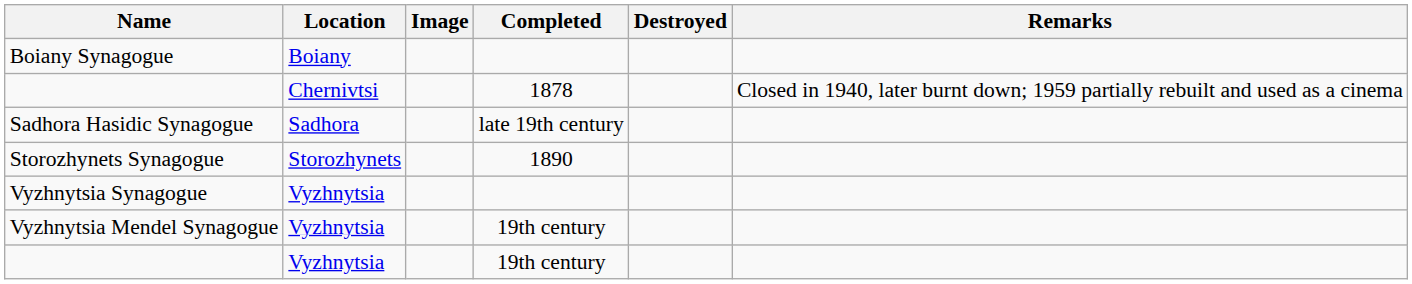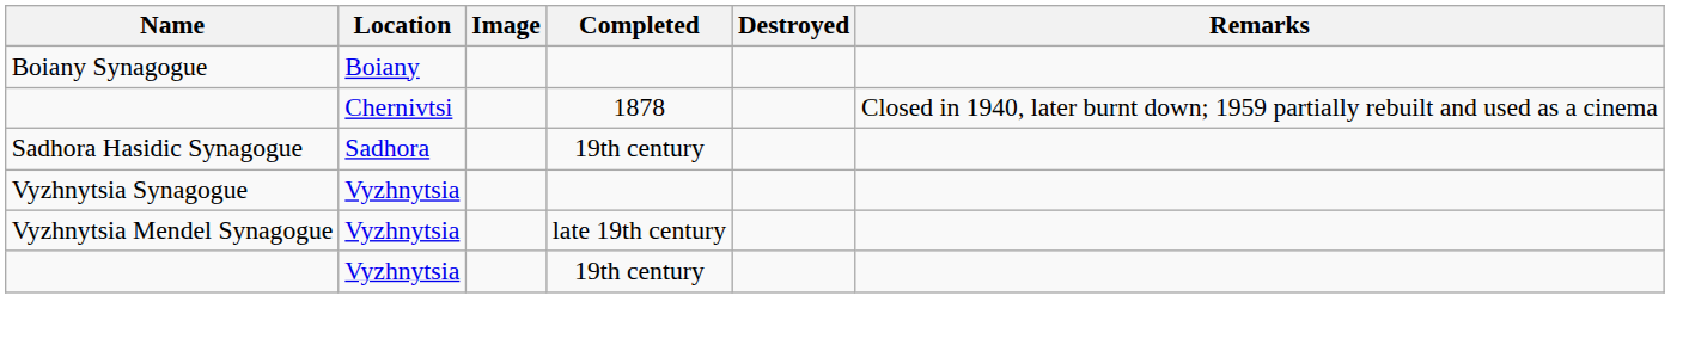 <table class="wikitable sortable">
 <tr>
 <th>Name</th>
 <th>Location</th>
 <th class="unsortable">Image</th>
 <th>Completed</th>
 <th>Destroyed</th>
 <th class="unsortable">Remarks</th>
 </tr>
 <tr>
 <td>Boiany Synagogue</td>
 <td><a href='#'>Boiany</a></td>
 <td></td>
 <td align=center></td>
 <td align=center></td>
 <td></td>
 </tr>
 <tr>
 <td></td>
 <td><a href='#'>Chernivtsi</a></td>
 <td></td>
 <td align=center>1878</td>
 <td align=center></td>
 <td>Closed in 1940, later burnt down; 1959 partially rebuilt and used as a cinema</td>
 </tr>
 <tr>
 <td>Sadhora Hasidic Synagogue</td>
 <td><a href='#'>Sadhora</a></td>
 <td></td>
-<td align=center>late 19th century</td>
-<td align=center></td>
-<td></td>
-</tr>
-<tr>
-<td>Storozhynets Synagogue</td>
-<td><a href='#'>Storozhynets</a></td>
-<td></td>
-<td align=center>1890</td>
+<td align=center>19th century</td>
 <td align=center></td>
 <td></td>
 </tr>
 <tr>
 <td>Vyzhnytsia Synagogue</td>
 <td><a href='#'>Vyzhnytsia</a></td>
 <td></td>
 <td align=center></td>
 <td align=center></td>
 <td></td>
 </tr>
 <tr>
 <td>Vyzhnytsia Mendel Synagogue</td>
 <td><a href='#'>Vyzhnytsia</a></td>
 <td></td>
-<td align=center>19th century</td>
+<td align=center>late 19th century</td>
 <td align=center></td>
 <td></td>
 </tr>
 <tr>
 <td></td>
 <td><a href='#'>Vyzhnytsia</a></td>
 <td></td>
 <td align=center>19th century</td>
 <td align=center></td>
 <td></td>
 </tr>
 </table>
